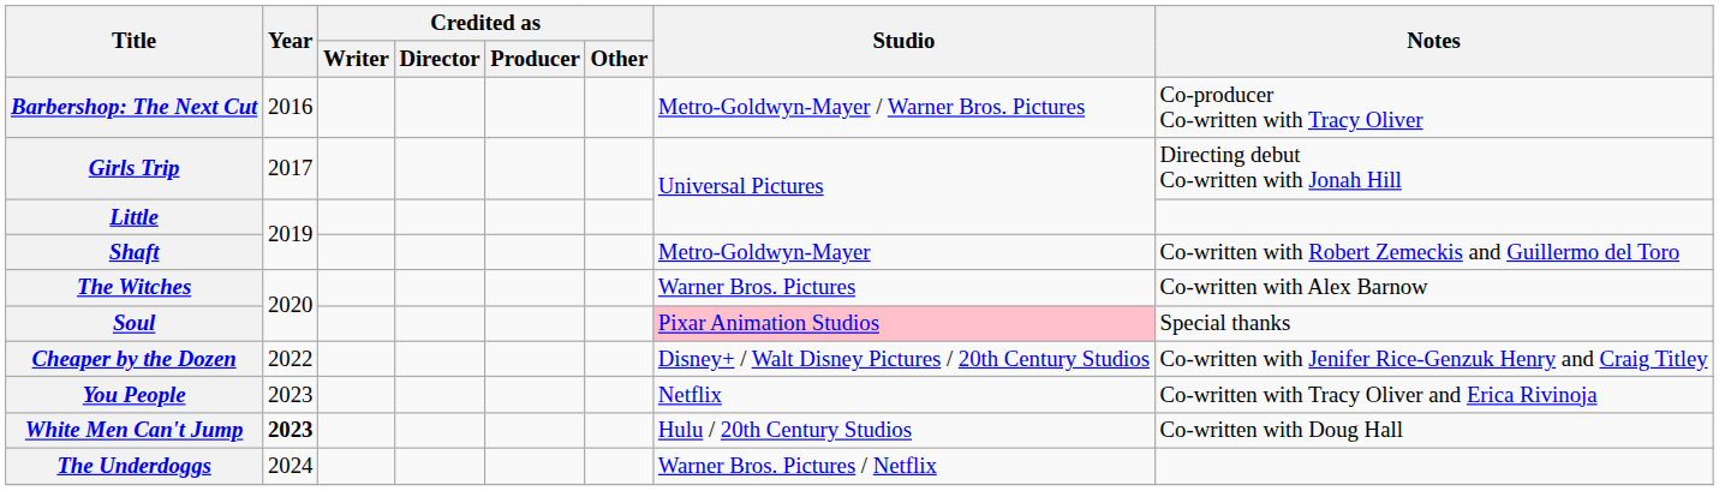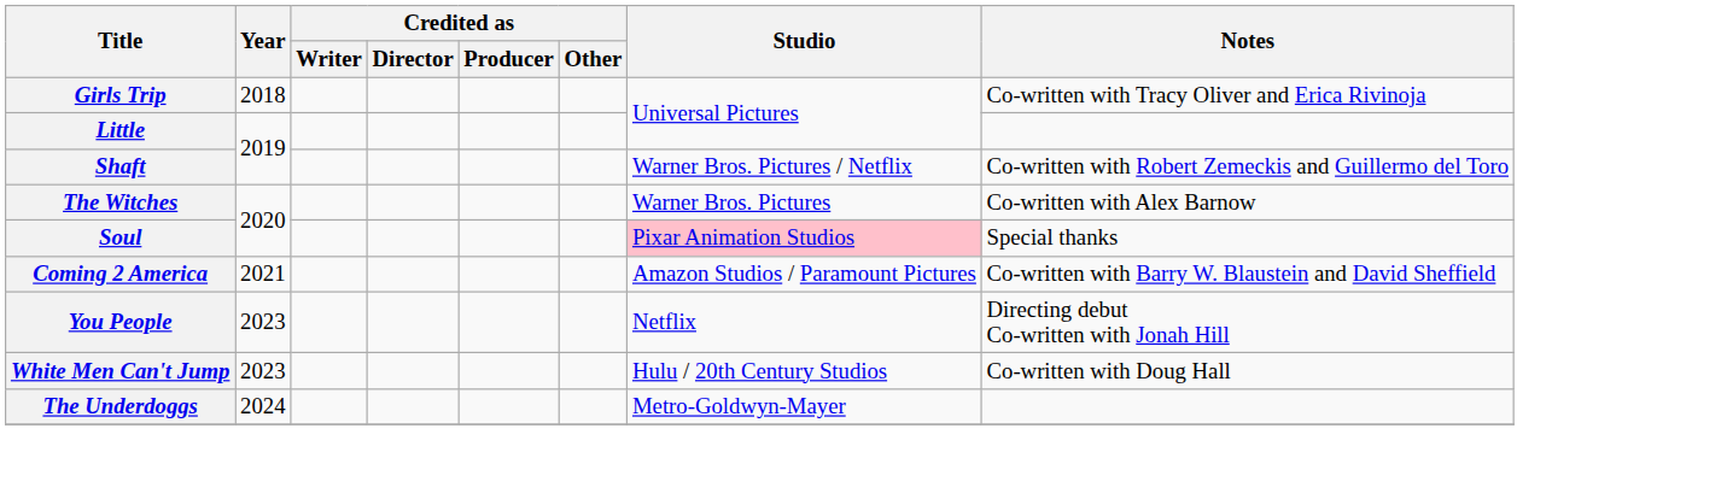 <table class="wikitable plainrowheaders sortable">
 <tr>
 <th rowspan="2" scope="col">Title</th>
 <th rowspan="2" scope="col">Year</th>
 <th colspan="4" scope="col">Credited as</th>
 <th rowspan="2" scope="col">Studio</th>
 <th rowspan="2" scope="col" class="unsortable">Notes</th>
 </tr>
 <tr>
 <th>Writer</th>
 <th>Director</th>
 <th>Producer</th>
 <th>Other</th>
 </tr>
 <tr>
-<th scope=row><em><a href='#'>Barbershop: The Next Cut</a></em></th>
-<td>2016</td>
-<td></td>
-<td></td>
-<td></td>
-<td></td>
-<td><a href='#'>Metro-Goldwyn-Mayer</a> / <a href='#'>Warner Bros. Pictures</a></td>
-<td>Co-producer<br>Co-written with <a href='#'>Tracy Oliver</a></td>
-</tr>
-<tr>
 <th scope=row><em><a href='#'>Girls Trip</a></em></th>
-<td>2017</td>
+<td>2018</td>
 <td></td>
 <td></td>
 <td></td>
 <td></td>
 <td rowspan="2"><a href='#'>Universal Pictures</a></td>
-<td>Directing debut<br>Co-written with <a href='#'>Jonah Hill</a></td>
+<td>Co-written with Tracy Oliver and <a href='#'>Erica Rivinoja</a></td>
 </tr>
 <tr>
 <th scope=row><em><a href='#'>Little</a></em></th>
 <td rowspan="2">2019</td>
 <td></td>
 <td></td>
 <td></td>
 <td></td>
 <td></td>
 </tr>
 <tr>
 <th scope=row><em><a href='#'>Shaft</a></em></th>
 <td></td>
 <td></td>
 <td></td>
 <td></td>
-<td><a href='#'>Metro-Goldwyn-Mayer</a></td>
+<td><a href='#'>Warner Bros. Pictures</a> / <a href='#'>Netflix</a></td>
 <td>Co-written with <a href='#'>Robert Zemeckis</a> and <a href='#'>Guillermo del Toro</a></td>
 </tr>
 <tr>
 <th scope=row><em><a href='#'>The Witches</a></em></th>
 <td rowspan="2">2020</td>
 <td></td>
 <td></td>
 <td></td>
 <td></td>
 <td><a href='#'>Warner Bros. Pictures</a></td>
 <td>Co-written with Alex Barnow</td>
 </tr>
 <tr>
 <th scope=row><em><a href='#'>Soul</a></em></th>
 <td></td>
 <td></td>
 <td></td>
 <td></td>
 <td style="background: pink;"><a href='#'>Pixar Animation Studios</a></td>
 <td>Special thanks</td>
 </tr>
 <tr>
-<th scope=row><em><a href='#'>Cheaper by the Dozen</a></em></th>
-<td>2022</td>
+<th scope=row><em><a href='#'>Coming 2 America</a></em></th>
+<td>2021</td>
 <td></td>
 <td></td>
 <td></td>
 <td></td>
-<td><a href='#'>Disney+</a> / <a href='#'>Walt Disney Pictures</a> / <a href='#'>20th Century Studios</a></td>
-<td>Co-written with <a href='#'>Jenifer Rice-Genzuk Henry</a> and <a href='#'>Craig Titley</a></td>
+<td><a href='#'>Amazon Studios</a> / <a href='#'>Paramount Pictures</a></td>
+<td>Co-written with <a href='#'>Barry W. Blaustein</a> and <a href='#'>David Sheffield</a></td>
 </tr>
 <tr>
 <th scope=row><em><a href='#'>You People</a></em></th>
 <td>2023</td>
 <td></td>
 <td></td>
 <td></td>
 <td></td>
 <td><a href='#'>Netflix</a></td>
-<td>Co-written with Tracy Oliver and <a href='#'>Erica Rivinoja</a></td>
+<td>Directing debut<br>Co-written with <a href='#'>Jonah Hill</a></td>
 </tr>
 <tr>
 <th scope=row><em><a href='#'>White Men Can't Jump</a></em></th>
-<td><strong>2023</strong></td>
+<td>2023</td>
 <td></td>
 <td></td>
 <td></td>
 <td></td>
 <td><a href='#'>Hulu</a> / <a href='#'>20th Century Studios</a></td>
 <td>Co-written with Doug Hall</td>
 </tr>
 <tr>
 <th scope=row><em><a href='#'>The Underdoggs</a></em></th>
 <td>2024</td>
 <td></td>
 <td></td>
 <td></td>
 <td></td>
-<td><a href='#'>Warner Bros. Pictures</a> / <a href='#'>Netflix</a></td>
+<td><a href='#'>Metro-Goldwyn-Mayer</a></td>
 <td></td>
 </tr>
 <tr>
 </tr>
 </table>
